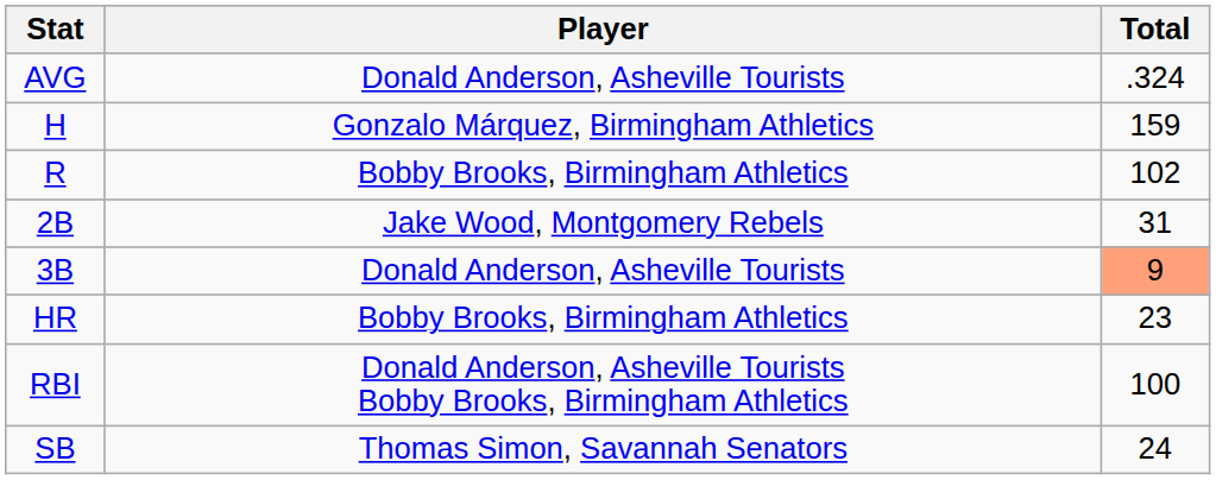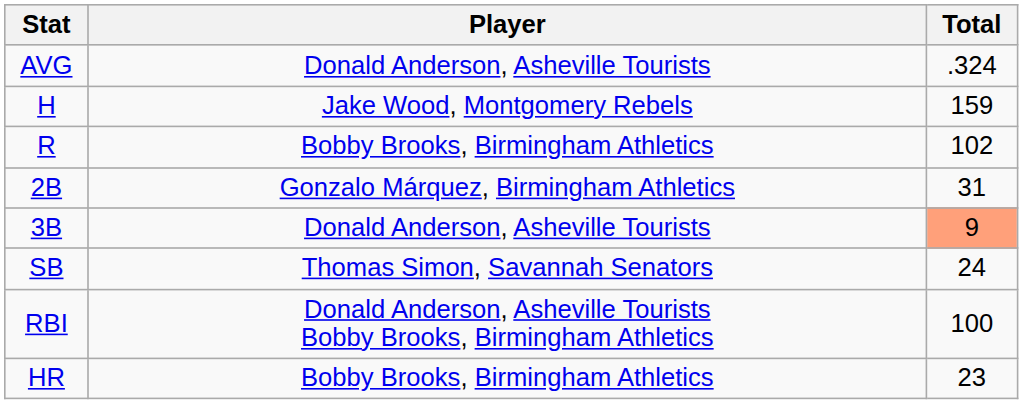 <table class="wikitable" width="40%" style="text-align:center;">
 <tr>
 <th width="5%">Stat</th>
 <th width="60%">Player</th>
 <th width="5%">Total</th>
 </tr>
 <tr>
 <td><a href='#'>AVG</a></td>
 <td><a href='#'>Donald Anderson</a>, <a href='#'>Asheville Tourists</a></td>
 <td>.324</td>
 </tr>
 <tr>
 <td><a href='#'>H</a></td>
-<td><a href='#'>Gonzalo Márquez</a>, <a href='#'>Birmingham Athletics</a></td>
+<td><a href='#'>Jake Wood</a>, <a href='#'>Montgomery Rebels</a></td>
 <td>159</td>
 </tr>
 <tr>
 <td><a href='#'>R</a></td>
 <td><a href='#'>Bobby Brooks</a>, <a href='#'>Birmingham Athletics</a></td>
 <td>102</td>
 </tr>
 <tr>
 <td><a href='#'>2B</a></td>
-<td><a href='#'>Jake Wood</a>, <a href='#'>Montgomery Rebels</a></td>
+<td><a href='#'>Gonzalo Márquez</a>, <a href='#'>Birmingham Athletics</a></td>
 <td>31</td>
 </tr>
 <tr>
 <td><a href='#'>3B</a></td>
 <td><a href='#'>Donald Anderson</a>, <a href='#'>Asheville Tourists</a></td>
 <td style="background: lightsalmon;">9</td>
 </tr>
 <tr>
-<td><a href='#'>HR</a></td>
-<td><a href='#'>Bobby Brooks</a>, <a href='#'>Birmingham Athletics</a></td>
-<td>23</td>
+<td><a href='#'>SB</a></td>
+<td><a href='#'>Thomas Simon</a>, <a href='#'>Savannah Senators</a></td>
+<td>24</td>
 </tr>
 <tr>
 <td><a href='#'>RBI</a></td>
 <td><a href='#'>Donald Anderson</a>, <a href='#'>Asheville Tourists</a> <br> <a href='#'>Bobby Brooks</a>, <a href='#'>Birmingham Athletics</a></td>
 <td>100</td>
 </tr>
 <tr>
-<td><a href='#'>SB</a></td>
-<td><a href='#'>Thomas Simon</a>, <a href='#'>Savannah Senators</a></td>
-<td>24</td>
+<td><a href='#'>HR</a></td>
+<td><a href='#'>Bobby Brooks</a>, <a href='#'>Birmingham Athletics</a></td>
+<td>23</td>
 </tr>
 </table>
